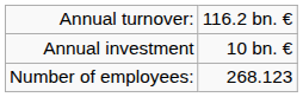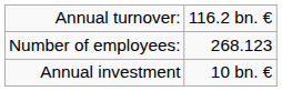 <table class="wikitable" style="text-align:right;">
 <tr>
 <td>Annual turnover:</td>
 <td>116.2 bn. €</td>
 </tr>
 <tr>
+<td>Number of employees:</td>
+<td>268.123</td>
+</tr>
+<tr>
 <td>Annual investment</td>
 <td>10 bn. €</td>
 </tr>
-<tr>
-<td>Number of employees:</td>
-<td>268.123</td>
-</tr>
 </table>
